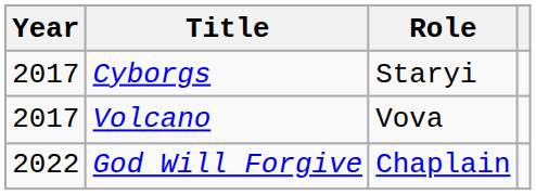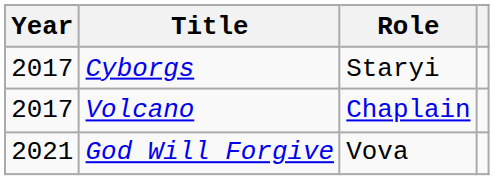 <table class="wikitable sortable plainrowheaders">
 <tr>
 <th>Year</th>
 <th>Title</th>
 <th>Role</th>
 <th></th>
 </tr>
 <tr>
 <td>2017</td>
 <td><em><a href='#'>Cyborgs</a></em></td>
 <td>Staryi</td>
 <td></td>
 </tr>
 <tr>
 <td>2017</td>
 <td><em><a href='#'>Volcano</a></em></td>
+<td><a href='#'>Chaplain</a></td>
+<td></td>
+</tr>
+<tr>
+<td>2021</td>
+<td><em><a href='#'>God Will Forgive</a></em></td>
 <td>Vova</td>
 <td></td>
 </tr>
-<tr>
-<td>2022</td>
-<td><em><a href='#'>God Will Forgive</a></em></td>
-<td><a href='#'>Chaplain</a></td>
-<td></td>
-</tr>
 </table>
